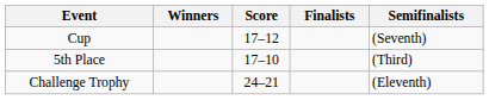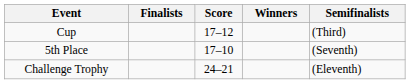 <table class="wikitable" width=550 style="text-align: center">
 <tr>
 <th>Event</th>
+<th>Finalists</th>
+<th>Score</th>
 <th>Winners</th>
-<th>Score</th>
-<th>Finalists</th>
 <th>Semifinalists</th>
 </tr>
 <tr>
 <td>Cup</td>
 <td align=left></td>
 <td>17–12</td>
 <td align=left></td>
-<td align=left> (Seventh)<br></td>
+<td align=left> (Third)<br> </td>
 </tr>
 <tr>
 <td>5th Place</td>
 <td align=left></td>
 <td>17–10</td>
 <td align=left></td>
-<td align=left> (Third)<br> </td>
+<td align=left> (Seventh)<br></td>
 </tr>
 <tr>
 <td>Challenge Trophy</td>
 <td align=left></td>
 <td>24–21</td>
 <td align=left></td>
 <td align=left> (Eleventh)<br></td>
 </tr>
 </table>
